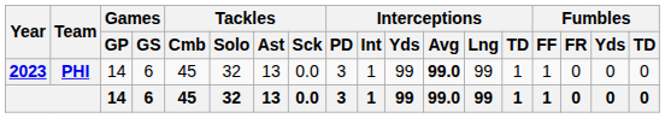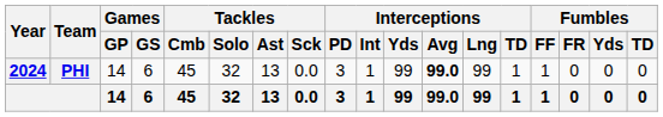 <table class="wikitable" style="text-align:center;">
 <tr>
 <th rowspan="2">Year</th>
 <th rowspan="2">Team</th>
 <th colspan="2">Games</th>
 <th colspan="4">Tackles</th>
 <th colspan="6">Interceptions</th>
 <th colspan="4">Fumbles</th>
 </tr>
 <tr>
 <th>GP</th>
 <th>GS</th>
 <th>Cmb</th>
 <th>Solo</th>
 <th>Ast</th>
 <th>Sck</th>
 <th>PD</th>
 <th>Int</th>
 <th>Yds</th>
 <th>Avg</th>
 <th>Lng</th>
 <th>TD</th>
 <th>FF</th>
 <th>FR</th>
 <th>Yds</th>
 <th>TD</th>
 </tr>
 <tr>
-<th><a href='#'>2023</a></th>
+<th><a href='#'>2024</a></th>
 <th><a href='#'>PHI</a></th>
 <td>14</td>
 <td>6</td>
 <td>45</td>
 <td>32</td>
 <td>13</td>
 <td>0.0</td>
 <td>3</td>
 <td>1</td>
 <td>99</td>
 <td><strong>99.0</strong></td>
 <td>99</td>
 <td>1</td>
 <td>1</td>
 <td>0</td>
 <td>0</td>
 <td>0</td>
 </tr>
 <tr>
 <th colspan="2"></th>
 <th>14</th>
 <th>6</th>
 <th>45</th>
 <th>32</th>
 <th>13</th>
 <th>0.0</th>
 <th>3</th>
 <th>1</th>
 <th>99</th>
 <th>99.0</th>
 <th>99</th>
 <th>1</th>
 <th>1</th>
 <th>0</th>
 <th>0</th>
 <th>0</th>
 </tr>
 </table>
